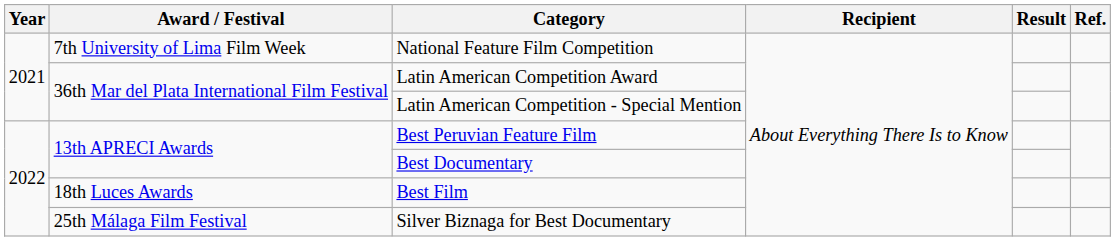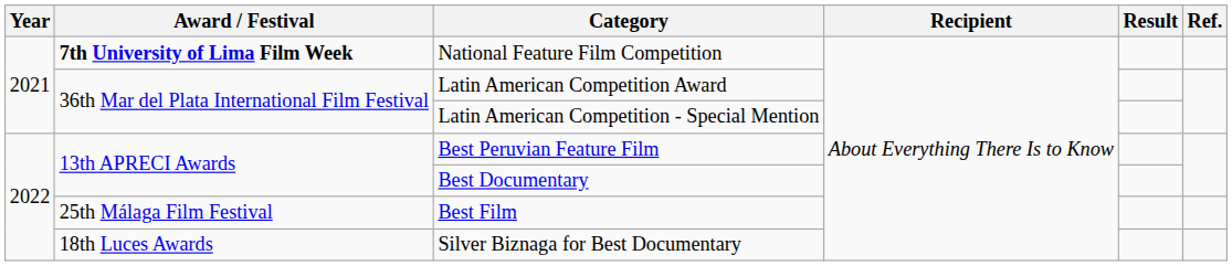 <table class="wikitable">
 <tr>
 <th>Year</th>
 <th>Award / Festival</th>
 <th>Category</th>
 <th>Recipient</th>
 <th>Result</th>
 <th>Ref.</th>
 </tr>
 <tr>
 <td rowspan="3">2021</td>
-<td>7th <a href='#'>University of Lima</a> Film Week</td>
+<td><strong>7th <a href='#'>University of Lima</a> Film Week</strong></td>
 <td>National Feature Film Competition</td>
 <td rowspan="7"><em>About Everything There Is to Know</em></td>
 <td></td>
 <td></td>
 </tr>
 <tr>
 <td rowspan="2">36th <a href='#'>Mar del Plata International Film Festival</a></td>
 <td>Latin American Competition Award</td>
 <td></td>
 <td rowspan="2"></td>
 </tr>
 <tr>
 <td>Latin American Competition - Special Mention</td>
 <td></td>
 </tr>
 <tr>
 <td rowspan="4">2022</td>
 <td rowspan="2"><a href='#'>13th APRECI Awards</a></td>
 <td><a href='#'>Best Peruvian Feature Film</a></td>
 <td></td>
 <td rowspan="2"></td>
 </tr>
 <tr>
 <td><a href='#'>Best Documentary</a></td>
 <td></td>
 </tr>
 <tr>
-<td>18th <a href='#'>Luces Awards</a></td>
+<td>25th <a href='#'>Málaga Film Festival</a></td>
 <td><a href='#'>Best Film</a></td>
 <td></td>
 <td></td>
 </tr>
 <tr>
-<td>25th <a href='#'>Málaga Film Festival</a></td>
+<td>18th <a href='#'>Luces Awards</a></td>
 <td>Silver Biznaga for Best Documentary</td>
 <td></td>
 <td></td>
 </tr>
 </table>
